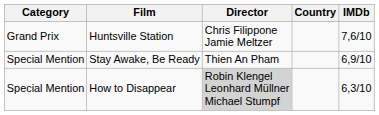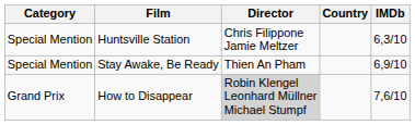 <table class="wikitable">
 <tr>
 <th>Category</th>
 <th>Film</th>
 <th>Director</th>
 <th>Country</th>
 <th>IMDb</th>
 </tr>
 <tr>
-<td>Grand Prix</td>
+<td>Special Mention</td>
 <td>Huntsville Station</td>
 <td>Chris Filippone<br>Jamie Meltzer</td>
 <td></td>
-<td>7,6/10</td>
+<td>6,3/10</td>
 </tr>
 <tr>
 <td>Special Mention</td>
 <td>Stay Awake, Be Ready</td>
 <td>Thien An Pham</td>
 <td></td>
 <td>6,9/10</td>
 </tr>
 <tr>
-<td>Special Mention</td>
+<td>Grand Prix</td>
 <td>How to Disappear</td>
 <td style="background: lightgrey;">Robin Klengel<br>Leonhard Müllner<br>Michael Stumpf</td>
 <td></td>
-<td>6,3/10</td>
+<td>7,6/10</td>
 </tr>
 </table>
